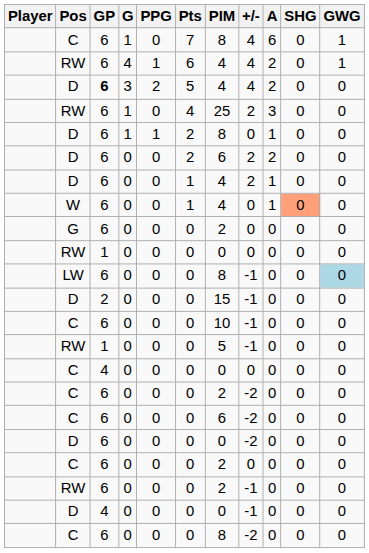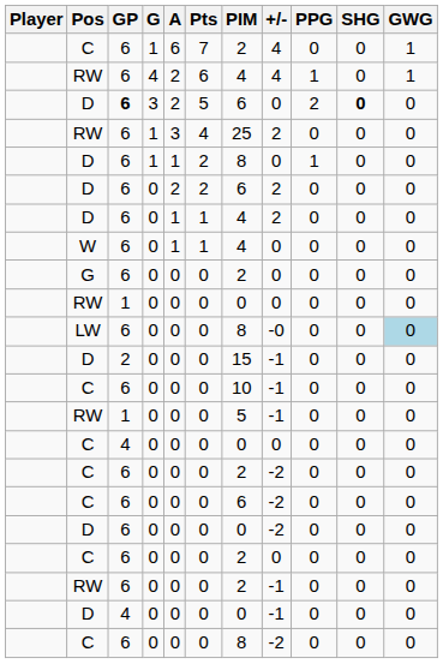 <table class="wikitable sortable" width="60%">
 <tr ALIGN="center">
 <th bgcolor="#DDDDFF" width="10%">Player</th>
 <th bgcolor="#DDDDFF" width="3%" title="Position">Pos</th>
 <th bgcolor="#DDDDFF" width="5%" title="Games played">GP</th>
 <th bgcolor="#DDDDFF" width="5%" title="Goals">G</th>
-<th bgcolor="#DDDDFF" width="5%" title="Power play goals">PPG</th>
+<th bgcolor="#DDDDFF" width="5%" title="Assists">A</th>
 <th bgcolor="#DDDDFF" width="5%" title="Points">Pts</th>
 <th bgcolor="#DDDDFF" width="5%" title="Penalties in Minutes">PIM</th>
 <th bgcolor="#DDDDFF" width="5%" title="Plus/minus">+/-</th>
-<th bgcolor="#DDDDFF" width="5%" title="Assists">A</th>
+<th bgcolor="#DDDDFF" width="5%" title="Power play goals">PPG</th>
 <th bgcolor="#DDDDFF" width="5%" title="Short-handed goals">SHG</th>
 <th bgcolor="#DDDDFF" width="5%" title="Game-winning goals">GWG</th>
 </tr>
 <tr align="center">
 <td align="right"></td>
 <td>C</td>
 <td>6</td>
 <td>1</td>
+<td>6</td>
+<td>7</td>
+<td>2</td>
+<td>4</td>
 <td>0</td>
-<td>7</td>
-<td>8</td>
-<td>4</td>
-<td>6</td>
 <td>0</td>
 <td>1</td>
 </tr>
 <tr align="center">
 <td align="right"></td>
 <td>RW</td>
 <td>6</td>
 <td>4</td>
-<td>1</td>
+<td>2</td>
 <td>6</td>
 <td>4</td>
 <td>4</td>
-<td>2</td>
+<td>1</td>
 <td>0</td>
 <td>1</td>
 </tr>
 <tr align="center">
 <td align="right"></td>
 <td>D</td>
 <td><strong>6</strong></td>
 <td>3</td>
 <td>2</td>
 <td>5</td>
-<td>4</td>
-<td>4</td>
+<td>6</td>
+<td>0</td>
 <td>2</td>
-<td>0</td>
+<td><strong>0</strong></td>
 <td>0</td>
 </tr>
 <tr align="center">
 <td align="right"></td>
 <td>RW</td>
 <td>6</td>
 <td>1</td>
-<td>0</td>
+<td>3</td>
 <td>4</td>
 <td>25</td>
 <td>2</td>
-<td>3</td>
+<td>0</td>
 <td>0</td>
 <td>0</td>
 </tr>
 <tr align="center">
 <td align="right"></td>
 <td>D</td>
 <td>6</td>
 <td>1</td>
 <td>1</td>
 <td>2</td>
 <td>8</td>
 <td>0</td>
 <td>1</td>
 <td>0</td>
 <td>0</td>
 </tr>
 <tr align="center">
 <td align="right"></td>
 <td>D</td>
 <td>6</td>
 <td>0</td>
-<td>0</td>
+<td>2</td>
 <td>2</td>
 <td>6</td>
 <td>2</td>
-<td>2</td>
+<td>0</td>
 <td>0</td>
 <td>0</td>
 </tr>
 <tr align="center">
 <td align="right"></td>
 <td>D</td>
 <td>6</td>
 <td>0</td>
-<td>0</td>
+<td>1</td>
 <td>1</td>
 <td>4</td>
 <td>2</td>
-<td>1</td>
+<td>0</td>
 <td>0</td>
 <td>0</td>
 </tr>
 <tr align="center">
 <td align="right"></td>
 <td>W</td>
 <td>6</td>
 <td>0</td>
-<td>0</td>
+<td>1</td>
 <td>1</td>
 <td>4</td>
 <td>0</td>
-<td>1</td>
-<td style="background: lightsalmon;">0</td>
+<td>0</td>
+<td>0</td>
 <td>0</td>
 </tr>
 <tr align="center">
 <td align="right"></td>
 <td>G</td>
 <td>6</td>
 <td>0</td>
 <td>0</td>
 <td>0</td>
 <td>2</td>
 <td>0</td>
 <td>0</td>
 <td>0</td>
 <td>0</td>
 </tr>
 <tr align="center">
 <td align="right"></td>
 <td>RW</td>
 <td>1</td>
 <td>0</td>
 <td>0</td>
 <td>0</td>
 <td>0</td>
 <td>0</td>
 <td>0</td>
 <td>0</td>
 <td>0</td>
 </tr>
 <tr align="center">
 <td align="right"></td>
 <td>LW</td>
 <td>6</td>
 <td>0</td>
 <td>0</td>
 <td>0</td>
 <td>8</td>
-<td>-1</td>
+<td>-0</td>
 <td>0</td>
 <td>0</td>
 <td style="background: lightblue;">0</td>
 </tr>
 <tr align="center">
 <td align="right"></td>
 <td>D</td>
 <td>2</td>
 <td>0</td>
 <td>0</td>
 <td>0</td>
 <td>15</td>
 <td>-1</td>
 <td>0</td>
 <td>0</td>
 <td>0</td>
 </tr>
 <tr align="center">
 <td align="right"></td>
 <td>C</td>
 <td>6</td>
 <td>0</td>
 <td>0</td>
 <td>0</td>
 <td>10</td>
 <td>-1</td>
 <td>0</td>
 <td>0</td>
 <td>0</td>
 </tr>
 <tr align="center">
 <td align="right"></td>
 <td>RW</td>
 <td>1</td>
 <td>0</td>
 <td>0</td>
 <td>0</td>
 <td>5</td>
 <td>-1</td>
 <td>0</td>
 <td>0</td>
 <td>0</td>
 </tr>
 <tr align="center">
 <td align="right"></td>
 <td>C</td>
 <td>4</td>
 <td>0</td>
 <td>0</td>
 <td>0</td>
 <td>0</td>
 <td>0</td>
 <td>0</td>
 <td>0</td>
 <td>0</td>
 </tr>
 <tr align="center">
 <td align="right"></td>
 <td>C</td>
 <td>6</td>
 <td>0</td>
 <td>0</td>
 <td>0</td>
 <td>2</td>
 <td>-2</td>
 <td>0</td>
 <td>0</td>
 <td>0</td>
 </tr>
 <tr align="center">
 <td align="right"></td>
 <td>C</td>
 <td>6</td>
 <td>0</td>
 <td>0</td>
 <td>0</td>
 <td>6</td>
 <td>-2</td>
 <td>0</td>
 <td>0</td>
 <td>0</td>
 </tr>
 <tr align="center">
 <td align="right"></td>
 <td>D</td>
 <td>6</td>
 <td>0</td>
 <td>0</td>
 <td>0</td>
 <td>0</td>
 <td>-2</td>
 <td>0</td>
 <td>0</td>
 <td>0</td>
 </tr>
 <tr align="center">
 <td align="right"></td>
 <td>C</td>
 <td>6</td>
 <td>0</td>
 <td>0</td>
 <td>0</td>
 <td>2</td>
 <td>0</td>
 <td>0</td>
 <td>0</td>
 <td>0</td>
 </tr>
 <tr align="center">
 <td align="right"></td>
 <td>RW</td>
 <td>6</td>
 <td>0</td>
 <td>0</td>
 <td>0</td>
 <td>2</td>
 <td>-1</td>
 <td>0</td>
 <td>0</td>
 <td>0</td>
 </tr>
 <tr align="center">
 <td align="right"></td>
 <td>D</td>
 <td>4</td>
 <td>0</td>
 <td>0</td>
 <td>0</td>
 <td>0</td>
 <td>-1</td>
 <td>0</td>
 <td>0</td>
 <td>0</td>
 </tr>
 <tr align="center">
 <td align="right"></td>
 <td>C</td>
 <td>6</td>
 <td>0</td>
 <td>0</td>
 <td>0</td>
 <td>8</td>
 <td>-2</td>
 <td>0</td>
 <td>0</td>
 <td>0</td>
 </tr>
 </table>
